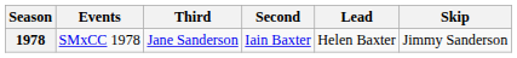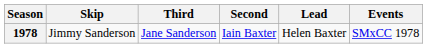 <table class="wikitable">
 <tr>
 <th scope="col">Season</th>
-<th scope="col">Events</th>
+<th scope="col">Skip</th>
 <th scope="col">Third</th>
 <th scope="col">Second</th>
 <th scope="col">Lead</th>
-<th scope="col">Skip</th>
+<th scope="col">Events</th>
 </tr>
 <tr>
 <th scope="row">1978</th>
-<td><a href='#'>SMxCC</a> 1978 </td>
+<td>Jimmy Sanderson</td>
 <td><a href='#'>Jane Sanderson</a></td>
 <td><a href='#'>Iain Baxter</a></td>
 <td>Helen Baxter</td>
-<td>Jimmy Sanderson</td>
+<td><a href='#'>SMxCC</a> 1978 </td>
 </tr>
 </table>
